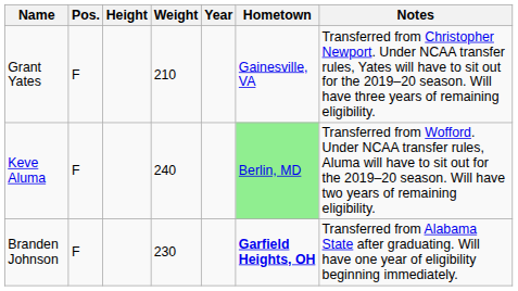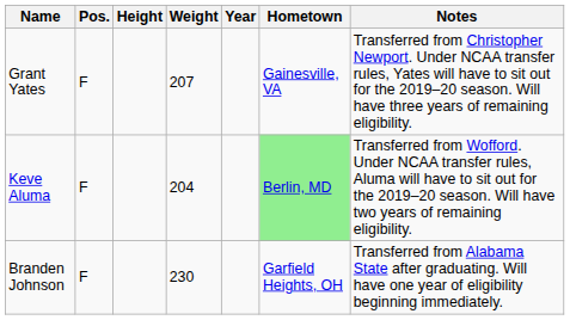 <table class="wikitable sortable" border="1">
 <tr>
 <th>Name</th>
 <th>Pos.</th>
 <th>Height</th>
 <th>Weight</th>
 <th>Year</th>
 <th>Hometown</th>
 <th class="unsortable">Notes</th>
 </tr>
 <tr>
 <td>Grant Yates</td>
 <td>F</td>
 <td></td>
-<td>210</td>
+<td>207</td>
 <td></td>
 <td><a href='#'>Gainesville, VA</a></td>
 <td>Transferred from <a href='#'>Christopher Newport</a>. Under NCAA transfer rules, Yates will have to sit out for the 2019–20 season. Will have three years of remaining eligibility.</td>
 </tr>
 <tr>
 <td><a href='#'>Keve Aluma</a></td>
 <td>F</td>
 <td></td>
-<td>240</td>
+<td>204</td>
 <td></td>
 <td style="background: lightgreen;"><a href='#'>Berlin, MD</a></td>
 <td>Transferred from <a href='#'>Wofford</a>. Under NCAA transfer rules, Aluma will have to sit out for the 2019–20 season. Will have two years of remaining eligibility.</td>
 </tr>
 <tr>
 <td>Branden Johnson</td>
 <td>F</td>
 <td></td>
 <td>230</td>
 <td></td>
-<td><strong><a href='#'>Garfield Heights, OH</a></strong></td>
+<td><a href='#'>Garfield Heights, OH</a></td>
 <td>Transferred from <a href='#'>Alabama State</a> after graduating. Will have one year of eligibility beginning immediately.</td>
 </tr>
 </table>
